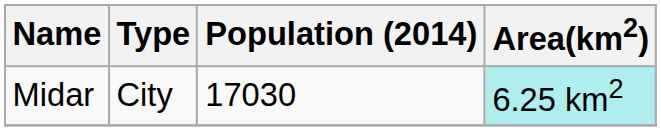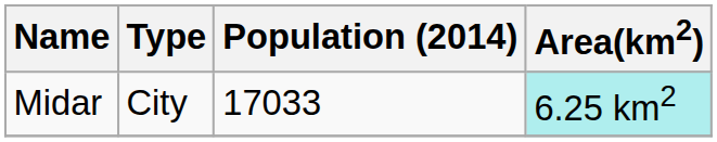 <table class="wikitable sortable">
 <tr>
 <th>Name</th>
 <th>Type</th>
 <th>Population (2014)</th>
 <th>Area(km<sup>2</sup>)</th>
 </tr>
 <tr>
 <td>Midar</td>
 <td>City</td>
-<td>17030</td>
+<td>17033</td>
 <td style="background: paleturquoise;">6.25 km<sup>2</sup></td>
 </tr>
 <tr>
 </tr>
 </table>
